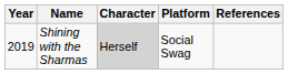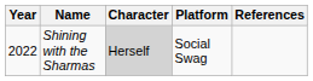 <table class="wikitable plainrowheaders sortable" width="60%">
 <tr>
 <th scope="col">Year</th>
 <th scope="col">Name</th>
 <th scope="col">Character</th>
 <th scope="col">Platform</th>
 <th class="unsortable" scope="col">References</th>
 </tr>
 <tr>
-<td>2019</td>
+<td>2022</td>
 <td><em>Shining with the Sharmas</em></td>
 <td style="background: lightgrey;">Herself</td>
 <td>Social Swag</td>
 <td></td>
 </tr>
 </table>
